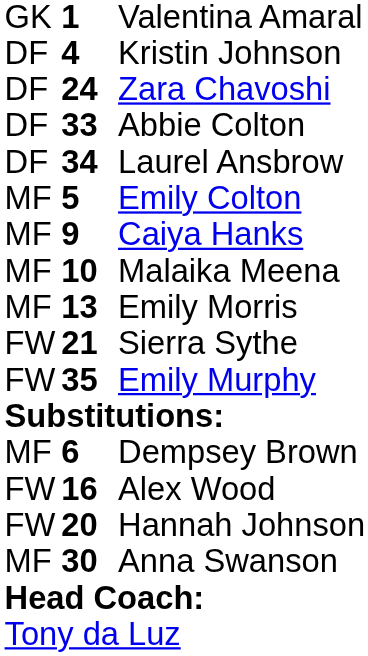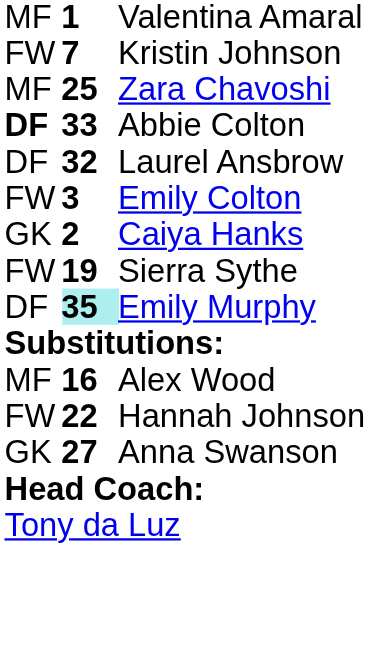 <table cellspacing="0" cellpadding="0" style="font-size:90%; margin:0.2em auto;">
 <tr>
 <th width="25"></th>
 <th width="25"></th>
 </tr>
 <tr>
-<td>GK</td>
+<td>MF</td>
 <td><strong>1</strong></td>
 <td> Valentina Amaral</td>
 </tr>
 <tr>
-<td>DF</td>
-<td><strong>4</strong></td>
+<td>FW</td>
+<td><strong>7</strong></td>
 <td> Kristin Johnson</td>
 </tr>
 <tr>
-<td>DF</td>
-<td><strong>24</strong></td>
+<td>MF</td>
+<td><strong>25</strong></td>
 <td> <a href='#'>Zara Chavoshi</a></td>
 </tr>
 <tr>
-<td>DF</td>
+<td><strong>DF</strong></td>
 <td><strong>33</strong></td>
 <td> Abbie Colton</td>
 <td></td>
 <td>  </td>
 </tr>
 <tr>
 <td>DF</td>
-<td><strong>34</strong></td>
+<td><strong>32</strong></td>
 <td> Laurel Ansbrow</td>
 </tr>
 <tr>
-<td>MF</td>
-<td><strong>5</strong></td>
+<td>FW</td>
+<td><strong>3</strong></td>
 <td> <a href='#'>Emily Colton</a></td>
 </tr>
 <tr>
-<td>MF</td>
-<td><strong>9</strong></td>
+<td>GK</td>
+<td><strong>2</strong></td>
 <td> <a href='#'>Caiya Hanks</a></td>
 </tr>
 <tr>
-<td>MF</td>
-<td><strong>10</strong></td>
-<td> Malaika Meena</td>
-<td></td>
-<td> </td>
-</tr>
-<tr>
-<td>MF</td>
-<td><strong>13</strong></td>
-<td> Emily Morris</td>
-<td></td>
-<td>  </td>
-</tr>
-<tr>
 <td>FW</td>
-<td><strong>21</strong></td>
+<td><strong>19</strong></td>
 <td> Sierra Sythe</td>
 </tr>
 <tr>
-<td>FW</td>
-<td><strong>35</strong></td>
+<td>DF</td>
+<td style="background: paleturquoise;"><strong>35</strong></td>
 <td> <a href='#'>Emily Murphy</a></td>
 <td></td>
 <td> </td>
 </tr>
 <tr>
 <td colspan=3><strong>Substitutions:</strong></td>
 </tr>
 <tr>
 <td>MF</td>
-<td><strong>6</strong></td>
-<td> Dempsey Brown</td>
-<td></td>
-<td>  </td>
-</tr>
-<tr>
-<td>FW</td>
 <td><strong>16</strong></td>
 <td> Alex Wood</td>
 <td></td>
 <td></td>
 </tr>
 <tr>
 <td>FW</td>
-<td><strong>20</strong></td>
+<td><strong>22</strong></td>
 <td> Hannah Johnson</td>
 <td></td>
 <td></td>
 </tr>
 <tr>
-<td>MF</td>
-<td><strong>30</strong></td>
+<td>GK</td>
+<td><strong>27</strong></td>
 <td> Anna Swanson</td>
 <td></td>
 <td> </td>
 </tr>
 <tr>
 <td colspan=3><strong>Head Coach:</strong></td>
 </tr>
 <tr>
 <td colspan=4> <a href='#'>Tony da Luz</a></td>
 </tr>
 </table>
